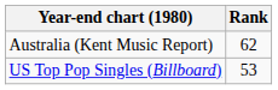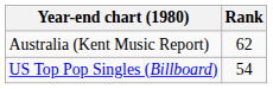 <table class="wikitable sortable">
 <tr>
 <th>Year-end chart (1980)</th>
 <th>Rank</th>
 </tr>
 <tr>
 <td>Australia (Kent Music Report)</td>
 <td align="center">62</td>
 </tr>
 <tr>
 <td><a href='#'>US Top Pop Singles (<em>Billboard</em>)</a></td>
-<td align="center">53</td>
+<td align="center">54</td>
 </tr>
 </table>
